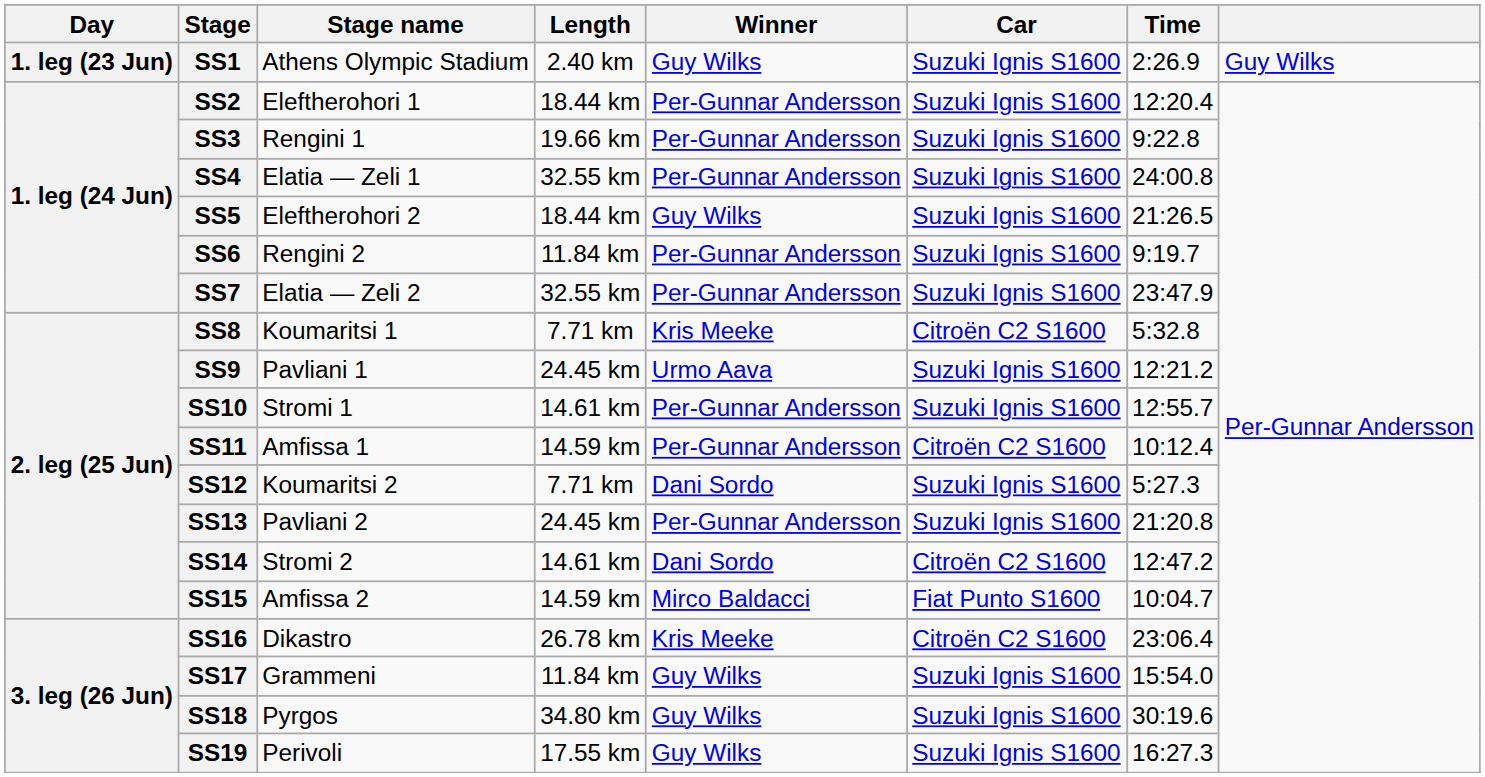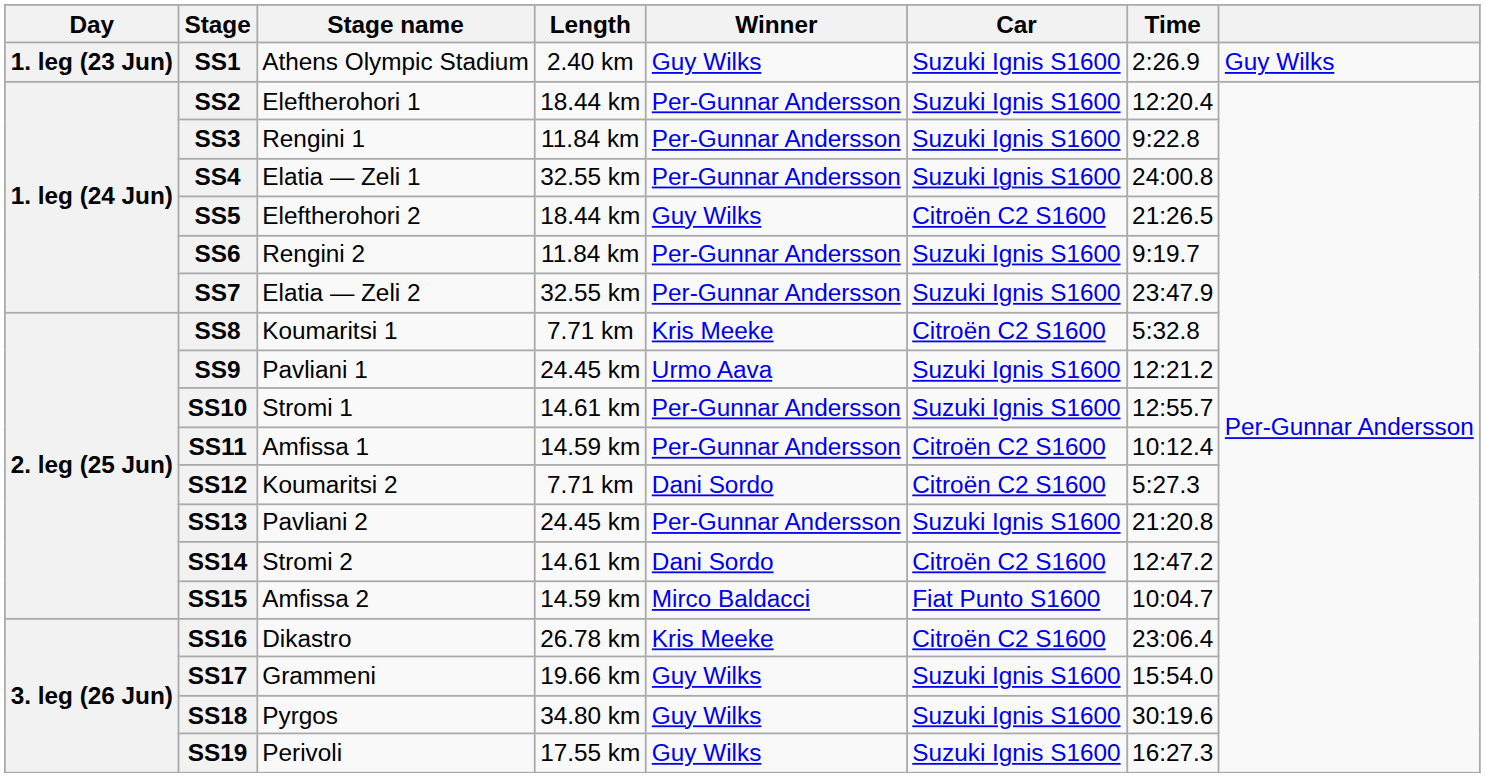 <table class="wikitable" style="font-size: 85%;">
 <tr>
 <th>Day</th>
 <th>Stage</th>
 <th>Stage name</th>
 <th>Length</th>
 <th>Winner</th>
 <th>Car</th>
 <th>Time</th>
 <th></th>
 </tr>
 <tr>
 <th rowspan="1">1. leg (23 Jun)</th>
 <th>SS1</th>
 <td>Athens Olympic Stadium</td>
 <td align="center">2.40 km</td>
 <td> <a href='#'>Guy Wilks</a></td>
 <td><a href='#'>Suzuki Ignis S1600</a></td>
 <td>2:26.9</td>
 <td rowspan="1"> <a href='#'>Guy Wilks</a></td>
 </tr>
 <tr>
 <th rowspan="6">1. leg (24 Jun)</th>
 <th>SS2</th>
 <td>Eleftherohori 1</td>
 <td align="center">18.44 km</td>
 <td> <a href='#'>Per-Gunnar Andersson</a></td>
 <td><a href='#'>Suzuki Ignis S1600</a></td>
 <td>12:20.4</td>
 <td rowspan="18"> <a href='#'>Per-Gunnar Andersson</a></td>
 </tr>
 <tr>
 <th>SS3</th>
 <td>Rengini 1</td>
-<td align="center">19.66 km</td>
+<td align="center">11.84 km</td>
 <td> <a href='#'>Per-Gunnar Andersson</a></td>
 <td><a href='#'>Suzuki Ignis S1600</a></td>
 <td>9:22.8</td>
 </tr>
 <tr>
 <th>SS4</th>
 <td>Elatia — Zeli 1</td>
 <td align="center">32.55 km</td>
 <td> <a href='#'>Per-Gunnar Andersson</a></td>
 <td><a href='#'>Suzuki Ignis S1600</a></td>
 <td>24:00.8</td>
 </tr>
 <tr>
 <th>SS5</th>
 <td>Eleftherohori 2</td>
 <td align="center">18.44 km</td>
 <td> <a href='#'>Guy Wilks</a></td>
-<td><a href='#'>Suzuki Ignis S1600</a></td>
+<td><a href='#'>Citroën C2 S1600</a></td>
 <td>21:26.5</td>
 </tr>
 <tr>
 <th>SS6</th>
 <td>Rengini 2</td>
 <td align="center">11.84 km</td>
 <td> <a href='#'>Per-Gunnar Andersson</a></td>
 <td><a href='#'>Suzuki Ignis S1600</a></td>
 <td>9:19.7</td>
 </tr>
 <tr>
 <th>SS7</th>
 <td>Elatia — Zeli 2</td>
 <td align="center">32.55 km</td>
 <td> <a href='#'>Per-Gunnar Andersson</a></td>
 <td><a href='#'>Suzuki Ignis S1600</a></td>
 <td>23:47.9</td>
 </tr>
 <tr>
 <th rowspan="8">2. leg (25 Jun)</th>
 <th>SS8</th>
 <td>Koumaritsi 1</td>
 <td align="center">7.71 km</td>
 <td> <a href='#'>Kris Meeke</a></td>
 <td><a href='#'>Citroën C2 S1600</a></td>
 <td>5:32.8</td>
 </tr>
 <tr>
 <th>SS9</th>
 <td>Pavliani 1</td>
 <td align="center">24.45 km</td>
 <td> <a href='#'>Urmo Aava</a></td>
 <td><a href='#'>Suzuki Ignis S1600</a></td>
 <td>12:21.2</td>
 </tr>
 <tr>
 <th>SS10</th>
 <td>Stromi 1</td>
 <td align="center">14.61 km</td>
 <td> <a href='#'>Per-Gunnar Andersson</a></td>
 <td><a href='#'>Suzuki Ignis S1600</a></td>
 <td>12:55.7</td>
 </tr>
 <tr>
 <th>SS11</th>
 <td>Amfissa 1</td>
 <td align="center">14.59 km</td>
 <td> <a href='#'>Per-Gunnar Andersson</a></td>
 <td><a href='#'>Citroën C2 S1600</a></td>
 <td>10:12.4</td>
 </tr>
 <tr>
 <th>SS12</th>
 <td>Koumaritsi 2</td>
 <td align="center">7.71 km</td>
 <td> <a href='#'>Dani Sordo</a></td>
-<td><a href='#'>Suzuki Ignis S1600</a></td>
+<td><a href='#'>Citroën C2 S1600</a></td>
 <td>5:27.3</td>
 </tr>
 <tr>
 <th>SS13</th>
 <td>Pavliani 2</td>
 <td align="center">24.45 km</td>
 <td> <a href='#'>Per-Gunnar Andersson</a></td>
 <td><a href='#'>Suzuki Ignis S1600</a></td>
 <td>21:20.8</td>
 </tr>
 <tr>
 <th>SS14</th>
 <td>Stromi 2</td>
 <td align="center">14.61 km</td>
 <td> <a href='#'>Dani Sordo</a></td>
 <td><a href='#'>Citroën C2 S1600</a></td>
 <td>12:47.2</td>
 </tr>
 <tr>
 <th>SS15</th>
 <td>Amfissa 2</td>
 <td align="center">14.59 km</td>
 <td> <a href='#'>Mirco Baldacci</a></td>
 <td><a href='#'>Fiat Punto S1600</a></td>
 <td>10:04.7</td>
 </tr>
 <tr>
 <th rowspan="4">3. leg (26 Jun)</th>
 <th>SS16</th>
 <td>Dikastro</td>
 <td align="center">26.78 km</td>
 <td> <a href='#'>Kris Meeke</a></td>
 <td><a href='#'>Citroën C2 S1600</a></td>
 <td>23:06.4</td>
 </tr>
 <tr>
 <th>SS17</th>
 <td>Grammeni</td>
-<td align="center">11.84 km</td>
+<td align="center">19.66 km</td>
 <td> <a href='#'>Guy Wilks</a></td>
 <td><a href='#'>Suzuki Ignis S1600</a></td>
 <td>15:54.0</td>
 </tr>
 <tr>
 <th>SS18</th>
 <td>Pyrgos</td>
 <td align="center">34.80 km</td>
 <td> <a href='#'>Guy Wilks</a></td>
 <td><a href='#'>Suzuki Ignis S1600</a></td>
 <td>30:19.6</td>
 </tr>
 <tr>
 <th>SS19</th>
 <td>Perivoli</td>
 <td align="center">17.55 km</td>
 <td> <a href='#'>Guy Wilks</a></td>
 <td><a href='#'>Suzuki Ignis S1600</a></td>
 <td>16:27.3</td>
 </tr>
 <tr>
 </tr>
 </table>
